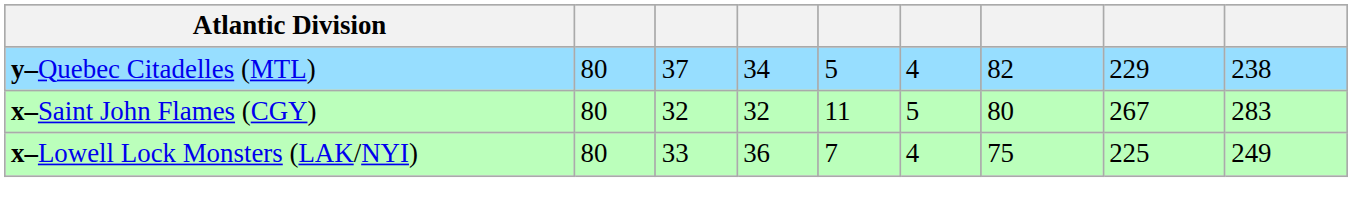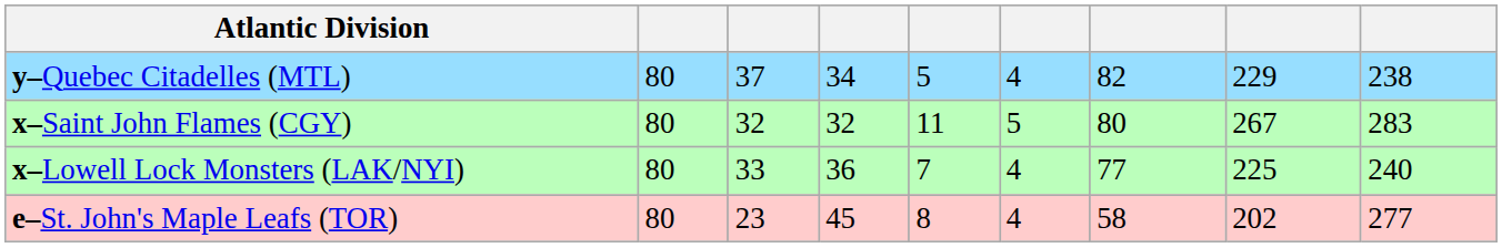 <table class="wikitable" style="width:50em">
 <tr>
 <th width="35%">Atlantic Division</th>
 <th width="5%"></th>
 <th width="5%"></th>
 <th width="5%"></th>
 <th width="5%"></th>
 <th width="5%"></th>
 <th width="7.5%"></th>
 <th width="7.5%"></th>
 <th width="7.5%"></th>
 </tr>
 <tr bgcolor="#97DEFF">
 <td><strong>y–</strong><a href='#'>Quebec Citadelles</a> (<a href='#'>MTL</a>)</td>
 <td>80</td>
 <td>37</td>
 <td>34</td>
 <td>5</td>
 <td>4</td>
 <td>82</td>
 <td>229</td>
 <td>238</td>
 </tr>
 <tr bgcolor="#bbffbb">
 <td><strong>x–</strong><a href='#'>Saint John Flames</a> (<a href='#'>CGY</a>)</td>
 <td>80</td>
 <td>32</td>
 <td>32</td>
 <td>11</td>
 <td>5</td>
 <td>80</td>
 <td>267</td>
 <td>283</td>
 </tr>
 <tr bgcolor="#bbffbb">
 <td><strong>x–</strong><a href='#'>Lowell Lock Monsters</a> (<a href='#'>LAK</a>/<a href='#'>NYI</a>)</td>
 <td>80</td>
 <td>33</td>
 <td>36</td>
 <td>7</td>
 <td>4</td>
-<td>75</td>
+<td>77</td>
 <td>225</td>
-<td>249</td>
+<td>240</td>
+</tr>
+<tr bgcolor="#ffcccc">
+<td><strong>e–</strong><a href='#'>St. John's Maple Leafs</a> (<a href='#'>TOR</a>)</td>
+<td>80</td>
+<td>23</td>
+<td>45</td>
+<td>8</td>
+<td>4</td>
+<td>58</td>
+<td>202</td>
+<td>277</td>
 </tr>
 </table>
